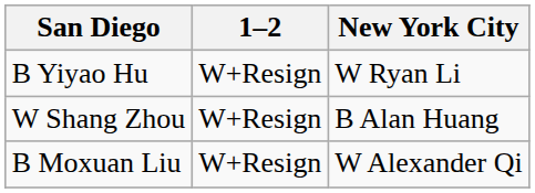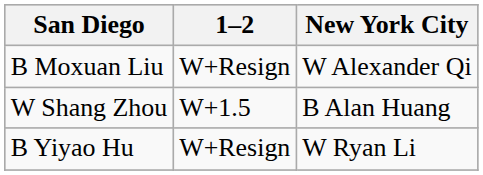 <table class="wikitable">
 <tr>
 <th>San Diego</th>
 <th>1–2</th>
 <th>New York City</th>
 </tr>
 <tr>
+<td>B Moxuan Liu</td>
+<td>W+Resign</td>
+<td>W Alexander Qi</td>
+</tr>
+<tr>
+<td>W Shang Zhou</td>
+<td>W+1.5</td>
+<td>B Alan Huang</td>
+</tr>
+<tr>
 <td>B Yiyao Hu</td>
 <td>W+Resign</td>
 <td>W Ryan Li</td>
 </tr>
-<tr>
-<td>W Shang Zhou</td>
-<td>W+Resign</td>
-<td>B Alan Huang</td>
-</tr>
-<tr>
-<td>B Moxuan Liu</td>
-<td>W+Resign</td>
-<td>W Alexander Qi</td>
-</tr>
 </table>
